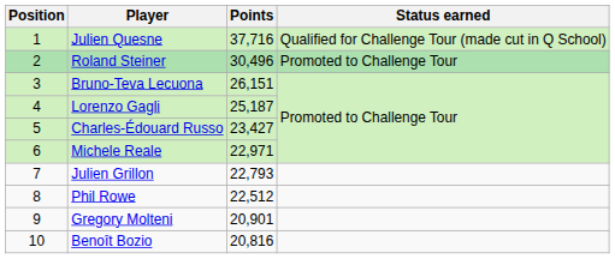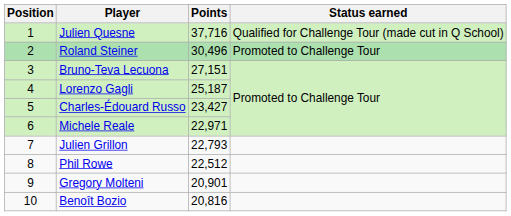 <table class=wikitable>
 <tr>
 <th>Position</th>
 <th>Player</th>
 <th>Points</th>
 <th>Status earned</th>
 </tr>
 <tr style="background:#D0F0C0;">
 <td align=center>1</td>
 <td> <a href='#'>Julien Quesne</a></td>
 <td align=center>37,716</td>
 <td>Qualified for Challenge Tour (made cut in Q School)</td>
 </tr>
 <tr style="background:#ACE1AF;">
 <td align=center>2</td>
 <td> <a href='#'>Roland Steiner</a></td>
 <td align=center>30,496</td>
 <td>Promoted to Challenge Tour</td>
 </tr>
 <tr style="background:#D0F0C0;">
 <td align=center>3</td>
 <td> <a href='#'>Bruno-Teva Lecuona</a></td>
-<td align=center>26,151</td>
+<td align=center>27,151</td>
 <td rowspan=4>Promoted to Challenge Tour</td>
 </tr>
 <tr style="background:#D0F0C0;">
 <td align=center>4</td>
 <td> <a href='#'>Lorenzo Gagli</a></td>
 <td align=center>25,187</td>
 </tr>
 <tr style="background:#D0F0C0;">
 <td align=center>5</td>
 <td> <a href='#'>Charles-Édouard Russo</a></td>
 <td align=center>23,427</td>
 </tr>
 <tr style="background:#D0F0C0;">
 <td align=center>6</td>
 <td> <a href='#'>Michele Reale</a></td>
 <td align=center>22,971</td>
 </tr>
 <tr>
 <td align=center>7</td>
 <td> <a href='#'>Julien Grillon</a></td>
 <td align=center>22,793</td>
 <td></td>
 </tr>
 <tr>
 <td align=center>8</td>
 <td> <a href='#'>Phil Rowe</a></td>
 <td align=center>22,512</td>
 <td></td>
 </tr>
 <tr>
 <td align=center>9</td>
 <td> <a href='#'>Gregory Molteni</a></td>
 <td align=center>20,901</td>
 </tr>
 <tr>
 <td align=center>10</td>
 <td> <a href='#'>Benoît Bozio</a></td>
 <td align=center>20,816</td>
 <td></td>
 </tr>
 </table>
